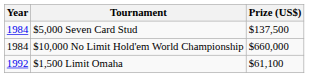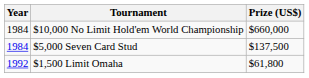 <table class="wikitable">
 <tr>
 <th>Year</th>
 <th>Tournament</th>
 <th>Prize (US$)</th>
 </tr>
 <tr>
+<td>1984</td>
+<td>$10,000 No Limit Hold'em World Championship</td>
+<td>$660,000</td>
+</tr>
+<tr>
 <td><a href='#'>1984</a></td>
 <td>$5,000 Seven Card Stud</td>
 <td>$137,500</td>
 </tr>
 <tr>
-<td>1984</td>
-<td>$10,000 No Limit Hold'em World Championship</td>
-<td>$660,000</td>
-</tr>
-<tr>
 <td><a href='#'>1992</a></td>
 <td>$1,500 Limit Omaha</td>
-<td>$61,100</td>
+<td>$61,800</td>
 </tr>
 </table>
